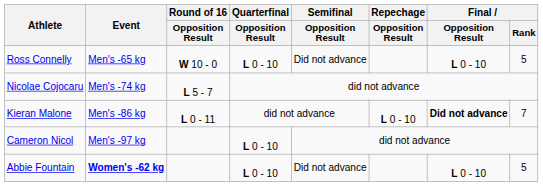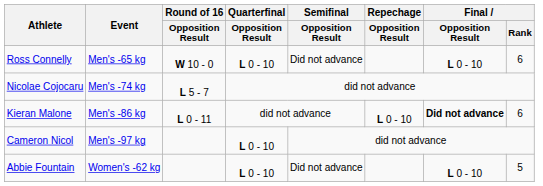 <table class="wikitable" style="font-size:90%;">
 <tr>
 <th rowspan=2>Athlete</th>
 <th rowspan=2>Event</th>
 <th>Round of 16</th>
 <th>Quarterfinal</th>
 <th>Semifinal</th>
 <th>Repechage</th>
 <th colspan=2>Final / </th>
 </tr>
 <tr style="font-size: 95%">
 <th>Opposition<br>Result</th>
 <th>Opposition<br>Result</th>
 <th>Opposition<br>Result</th>
 <th>Opposition<br>Result</th>
 <th>Opposition<br>Result</th>
 <th>Rank</th>
 </tr>
 <tr align=center>
 <td align=left><a href='#'>Ross Connelly</a></td>
 <td align=left><a href='#'>Men's -65 kg</a></td>
 <td><br><strong>W</strong> 10 - 0</td>
 <td><br><strong>L</strong> 0 - 10</td>
 <td>Did not advance</td>
 <td></td>
 <td><br><strong>L</strong> 0 - 10</td>
-<td>5</td>
+<td>6</td>
 </tr>
 <tr align=center>
 <td align=left><a href='#'>Nicolae Cojocaru</a></td>
 <td align=left><a href='#'>Men's -74 kg</a></td>
 <td><br><strong>L</strong> 5 - 7</td>
 <td colspan=5>did not advance</td>
 </tr>
 <tr align=center>
 <td align=left><a href='#'>Kieran Malone</a></td>
 <td align=left><a href='#'>Men's -86 kg</a></td>
 <td><br><strong>L</strong> 0 - 11</td>
 <td colspan=2>did not advance</td>
 <td><br><strong>L</strong> 0 - 10</td>
 <td><strong>Did not advance</strong></td>
-<td>7</td>
+<td>6</td>
 </tr>
 <tr align=center>
 <td align=left><a href='#'>Cameron Nicol</a></td>
 <td align=left><a href='#'>Men's -97 kg</a></td>
 <td></td>
 <td><br><strong>L</strong> 0 - 10</td>
 <td colspan=4>did not advance</td>
 </tr>
 <tr align=center>
 <td align=left><a href='#'>Abbie Fountain</a></td>
-<td align=left><strong><a href='#'>Women's -62 kg</a></strong></td>
+<td align=left><a href='#'>Women's -62 kg</a></td>
 <td></td>
 <td><br><strong>L</strong> 0 - 10</td>
 <td>Did not advance</td>
 <td></td>
 <td><br><strong>L</strong> 0 - 10</td>
 <td>5</td>
 </tr>
 </table>
